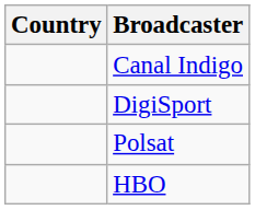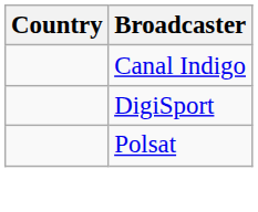 <table class="wikitable">
 <tr>
 <th align=center>Country</th>
 <th align=center>Broadcaster</th>
 </tr>
 <tr>
 <td></td>
 <td><a href='#'>Canal Indigo</a></td>
 </tr>
 <tr>
 <td></td>
 <td><a href='#'>DigiSport</a></td>
 </tr>
 <tr>
 <td></td>
 <td><a href='#'>Polsat</a></td>
 </tr>
-<tr>
-<td></td>
-<td><a href='#'>HBO</a></td>
-</tr>
 </table>
